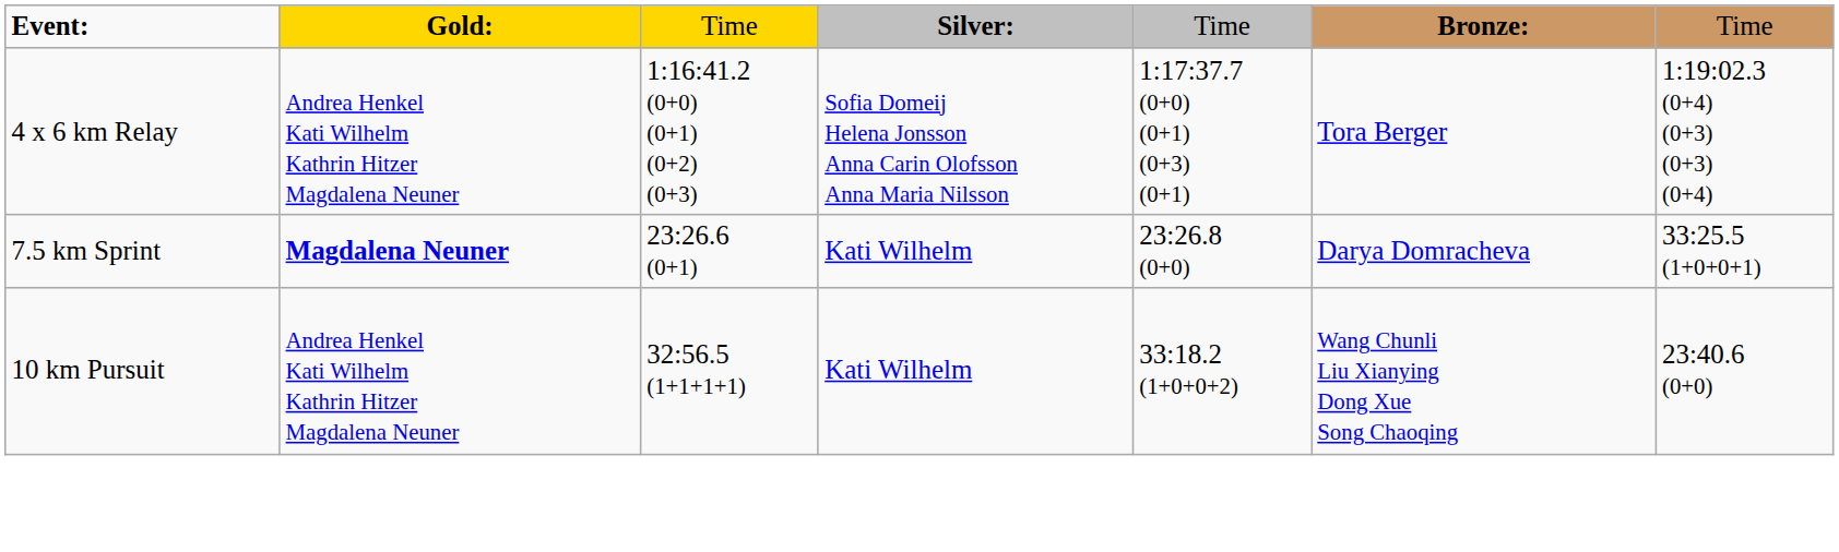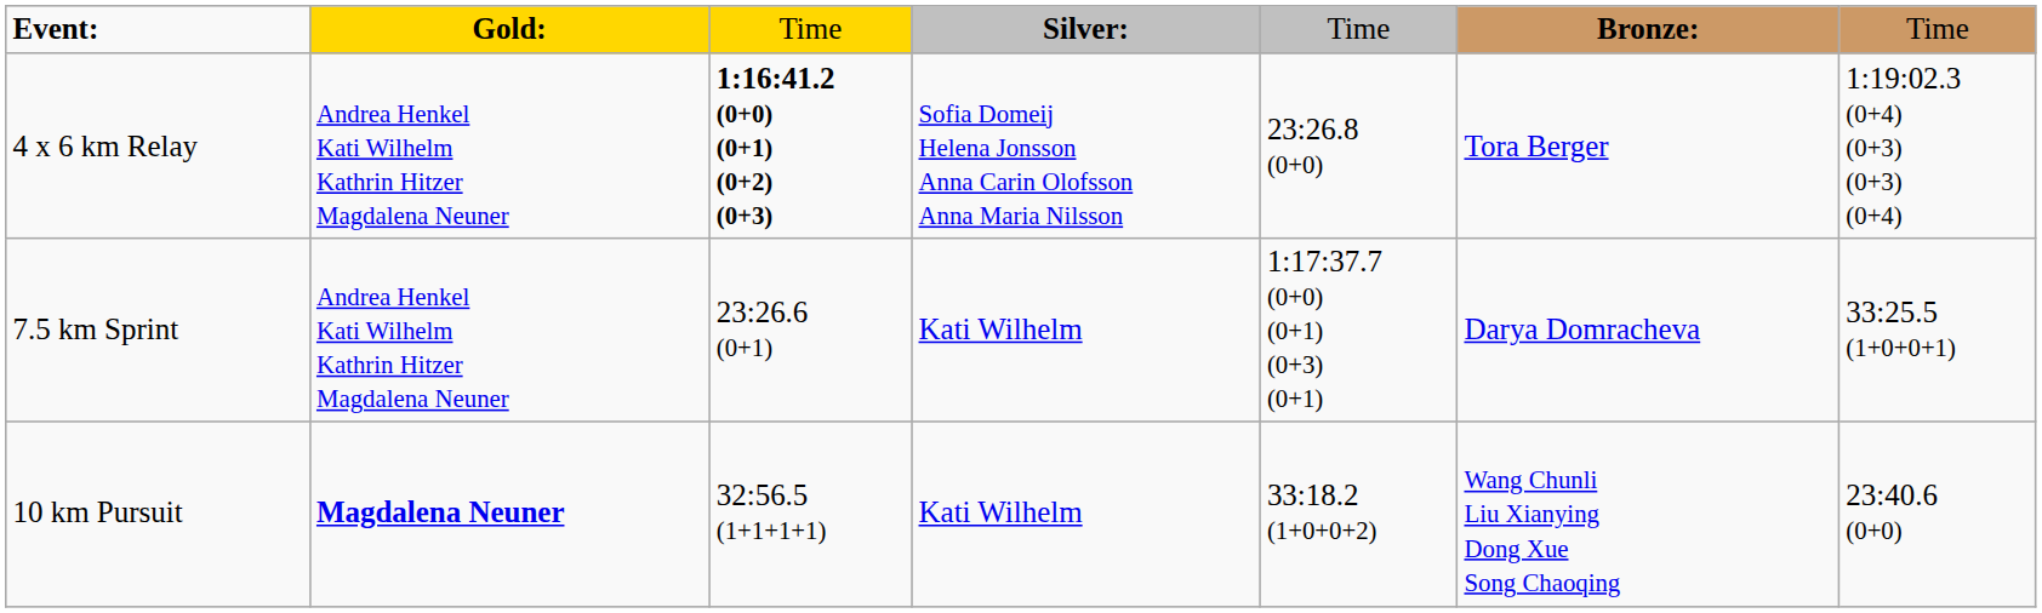 <table class="wikitable" width=85%>
 <tr>
 <td><strong>Event:</strong></td>
 <td style="text-align:center;background-color:gold;"><strong>Gold:</strong></td>
 <td style="text-align:center;background-color:gold;">Time</td>
 <td style="text-align:center;background-color:silver;"><strong>Silver:</strong></td>
 <td style="text-align:center;background-color:silver;">Time</td>
 <td style="text-align:center;background-color:#CC9966;"><strong>Bronze:</strong></td>
 <td style="text-align:center;background-color:#CC9966;">Time</td>
 </tr>
 <tr>
 <td>4 x 6 km Relay<br></td>
 <td><strong></strong><br><small><a href='#'>Andrea Henkel</a><br><a href='#'>Kati Wilhelm</a><br><a href='#'>Kathrin Hitzer</a><br><a href='#'>Magdalena Neuner</a></small></td>
-<td>1:16:41.2<br><small>(0+0)<br>(0+1)<br>(0+2)<br>(0+3)</small></td>
+<td><strong>1:16:41.2<br><small>(0+0)<br>(0+1)<br>(0+2)<br>(0+3)</small></strong></td>
 <td><br><small><a href='#'>Sofia Domeij</a><br><a href='#'>Helena Jonsson</a><br><a href='#'>Anna Carin Olofsson</a><br><a href='#'>Anna Maria Nilsson</a></small></td>
-<td>1:17:37.7 <br><small>(0+0)<br>(0+1)<br>(0+3)<br>(0+1)</small></td>
+<td>23:26.8<br><small>(0+0)</small></td>
 <td><a href='#'>Tora Berger</a><br><small></small></td>
 <td>1:19:02.3<br><small>(0+4)<br>(0+3)<br>(0+3)<br>(0+4)</small></td>
 </tr>
 <tr>
 <td>7.5 km Sprint<br></td>
-<td><strong><a href='#'>Magdalena Neuner</a></strong><br><small></small></td>
+<td><strong></strong><br><small><a href='#'>Andrea Henkel</a><br><a href='#'>Kati Wilhelm</a><br><a href='#'>Kathrin Hitzer</a><br><a href='#'>Magdalena Neuner</a></small></td>
 <td>23:26.6<br><small>(0+1)</small></td>
 <td><a href='#'>Kati Wilhelm</a><br><small></small></td>
-<td>23:26.8<br><small>(0+0)</small></td>
+<td>1:17:37.7 <br><small>(0+0)<br>(0+1)<br>(0+3)<br>(0+1)</small></td>
 <td><a href='#'>Darya Domracheva</a><br><small></small></td>
 <td>33:25.5<br><small>(1+0+0+1)</small></td>
 </tr>
 <tr>
 <td>10 km Pursuit<br></td>
-<td><strong></strong><br><small><a href='#'>Andrea Henkel</a><br><a href='#'>Kati Wilhelm</a><br><a href='#'>Kathrin Hitzer</a><br><a href='#'>Magdalena Neuner</a></small></td>
+<td><strong><a href='#'>Magdalena Neuner</a></strong><br><small></small></td>
 <td>32:56.5<br><small>(1+1+1+1)</small></td>
 <td><a href='#'>Kati Wilhelm</a><br><small></small></td>
 <td>33:18.2<br><small>(1+0+0+2)</small></td>
 <td><br><small><a href='#'>Wang Chunli</a><br><a href='#'>Liu Xianying</a><br><a href='#'>Dong Xue</a><br><a href='#'>Song Chaoqing</a></small></td>
 <td>23:40.6<br><small>(0+0)</small></td>
 </tr>
 </table>
